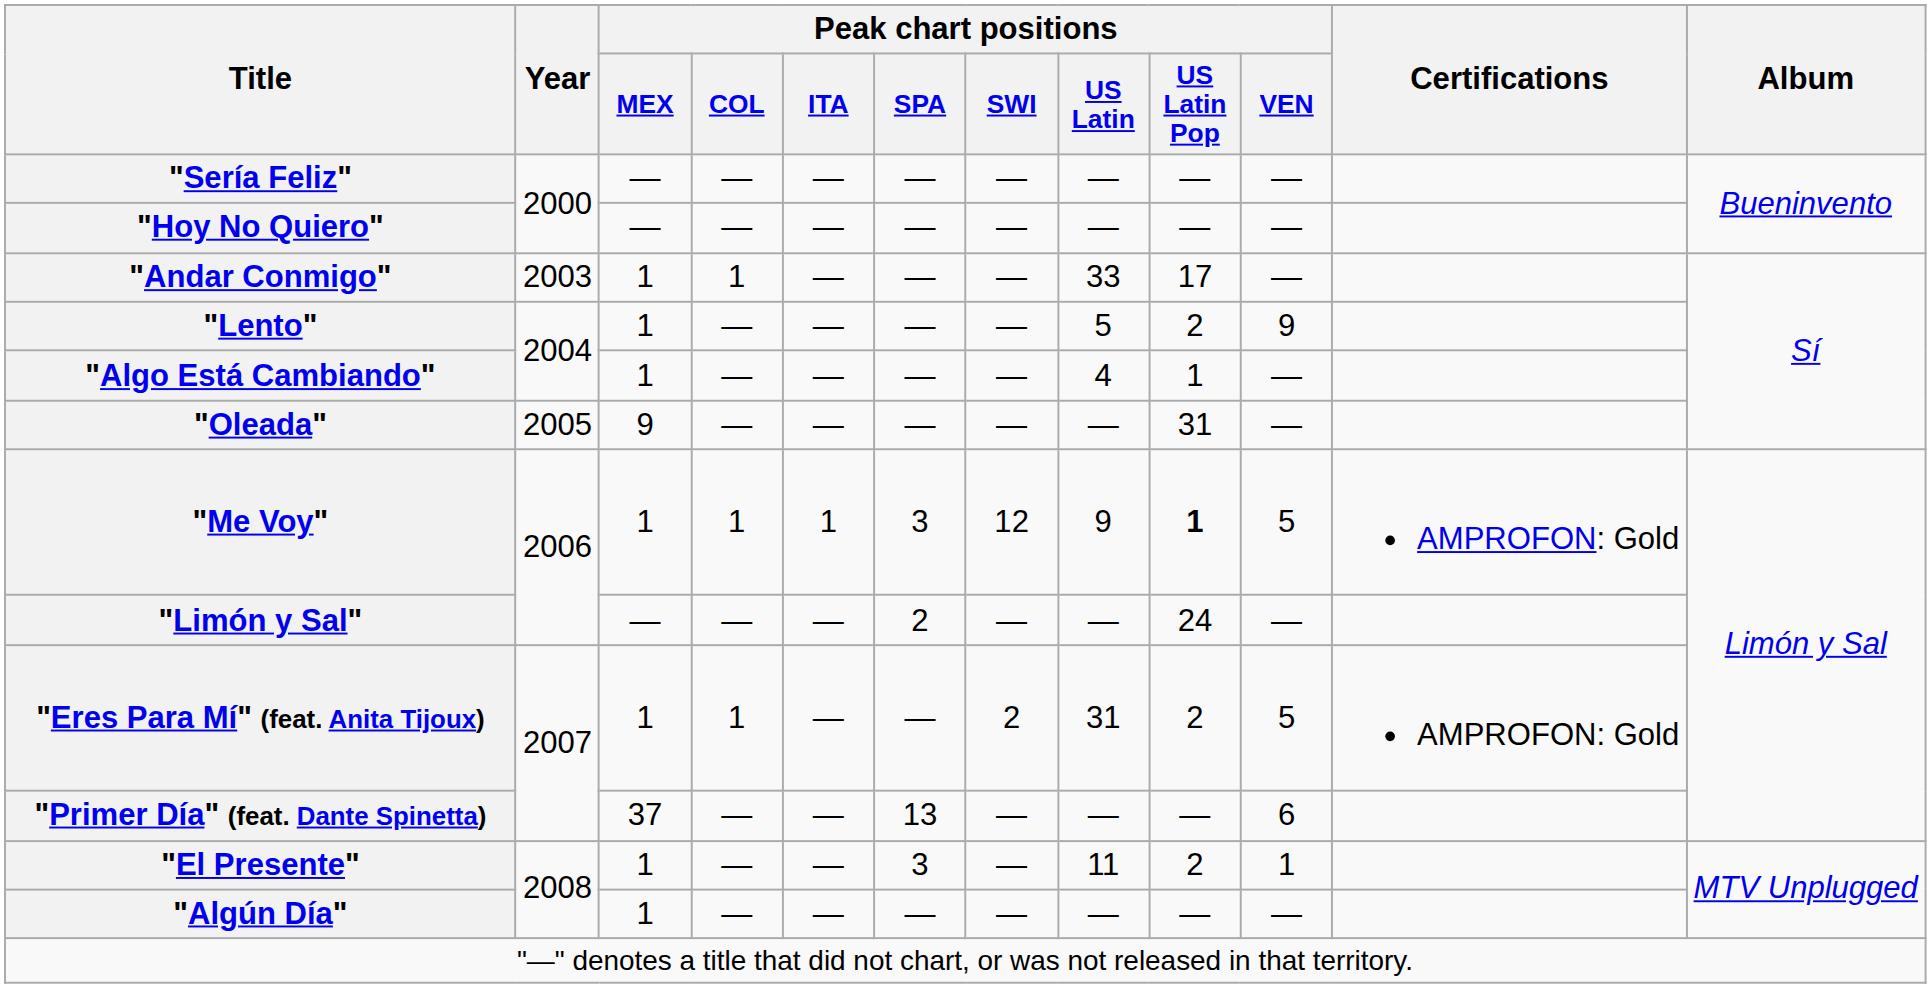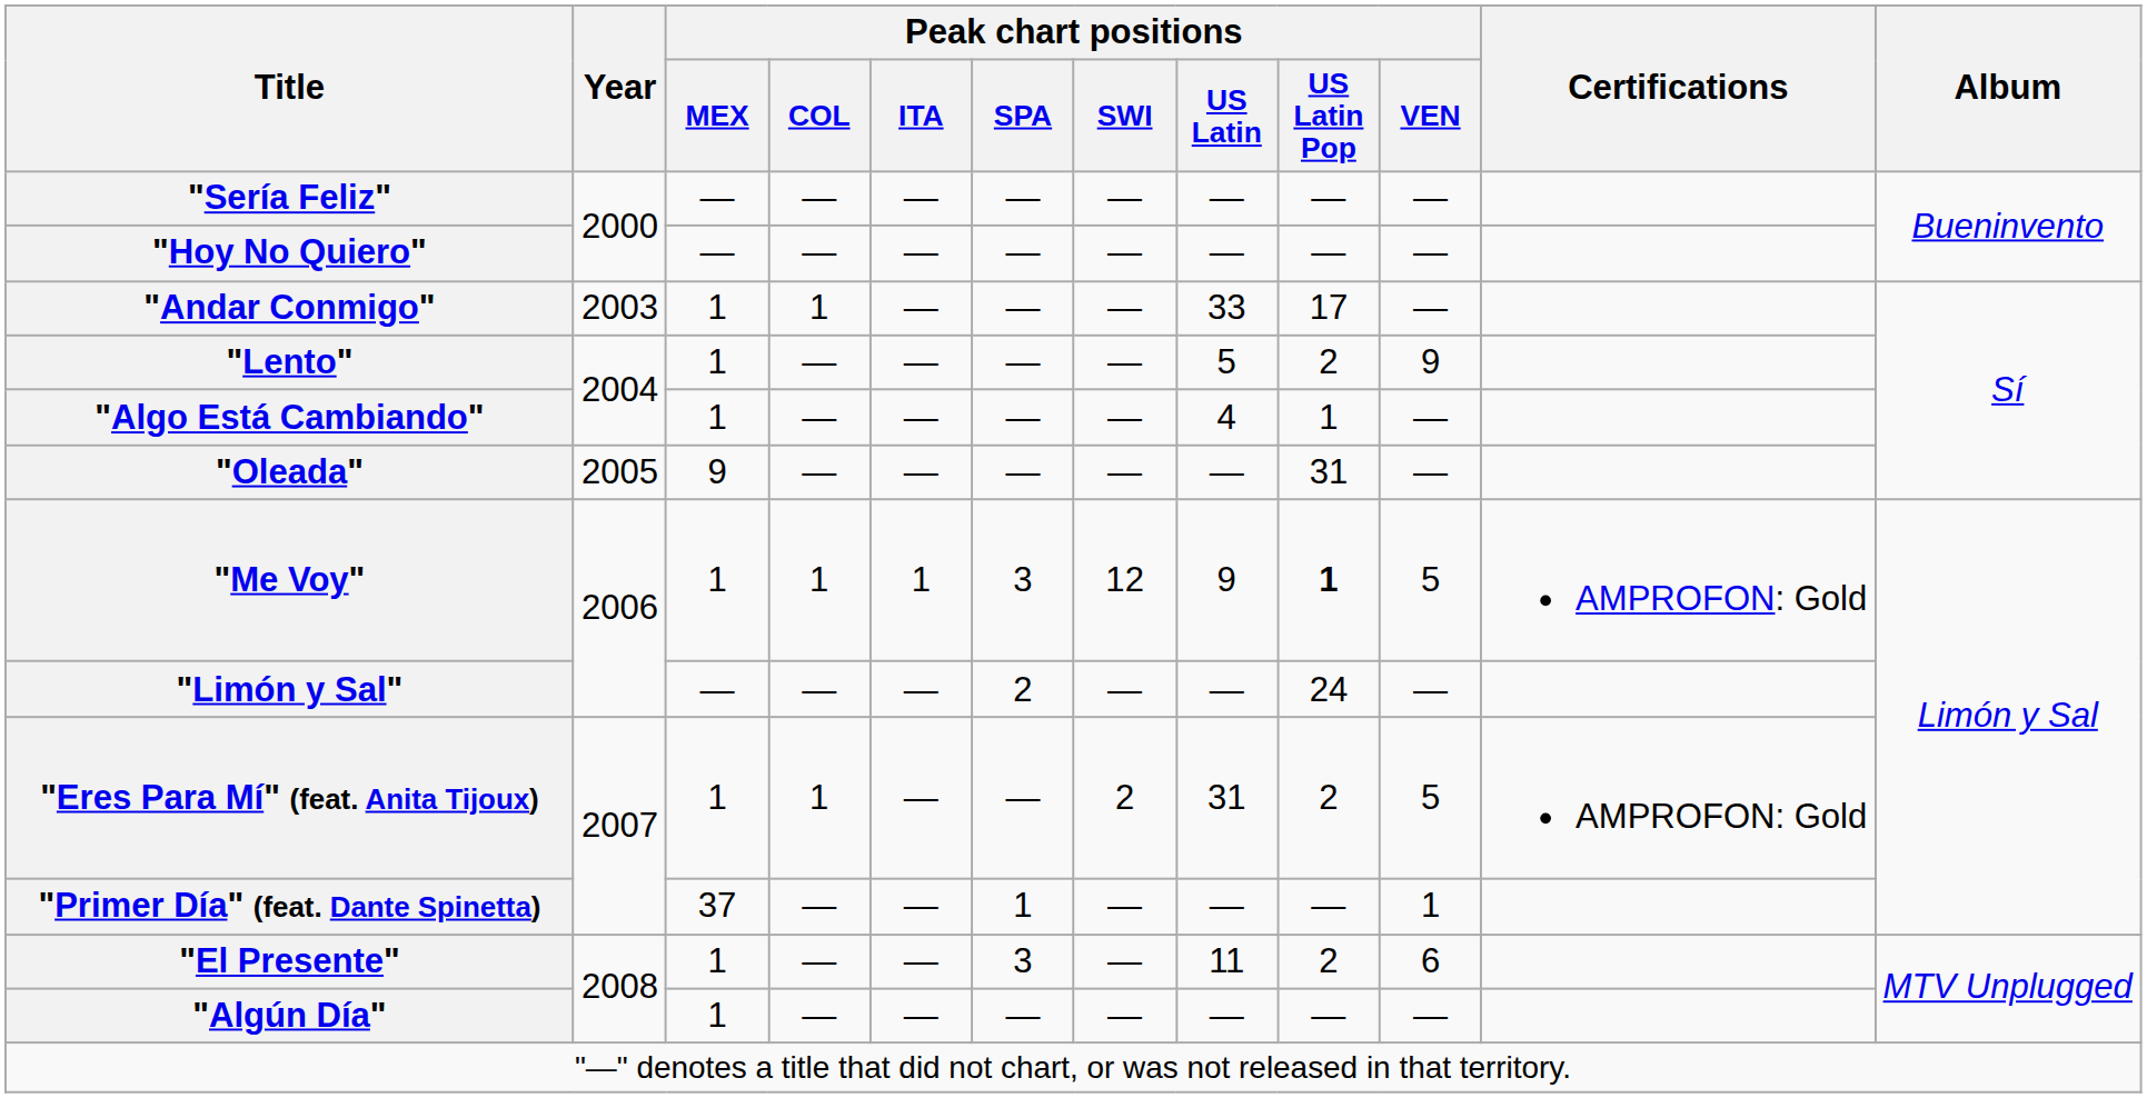 <table class="wikitable plainrowheaders" style="text-align:center">
 <tr>
 <th scope="col" rowspan="2" style="width:16em;">Title</th>
 <th rowspan=2>Year</th>
 <th colspan=8>Peak chart positions</th>
 <th rowspan="2">Certifications</th>
 <th rowspan="2">Album</th>
 </tr>
 <tr style=font-size:>
 <th scope="col" style="width:3em;font-size:85%;"><a href='#'>MEX</a><br></th>
 <th scope="col" style="width:3em;font-size:85%;"><a href='#'>COL</a><br></th>
 <th scope="col" style="width:3em;font-size:85%;"><a href='#'>ITA</a><br></th>
 <th scope="col" style="width:3em;font-size:85%;"><a href='#'>SPA</a><br></th>
 <th scope="col" style="width:3em;font-size:85%;"><a href='#'>SWI</a><br></th>
 <th scope="col" style="width:3em;font-size:85%;"><a href='#'>US<br>Latin</a><br></th>
 <th scope="col" style="width:3em;font-size:85%;"><a href='#'>US<br>Latin<br>Pop</a><br></th>
 <th scope="col" style="width:3em;font-size:85%;"><a href='#'>VEN</a><br></th>
 </tr>
 <tr>
 <th scope="row">"<a href='#'>Sería Feliz</a>"</th>
 <td rowspan="2">2000</td>
 <td>—</td>
 <td>—</td>
 <td>—</td>
 <td>—</td>
 <td>—</td>
 <td>—</td>
 <td>—</td>
 <td>—</td>
 <td></td>
 <td rowspan="2"><em><a href='#'>Bueninvento</a></em></td>
 </tr>
 <tr>
 <th scope="row">"<a href='#'>Hoy No Quiero</a>"</th>
 <td>—</td>
 <td>—</td>
 <td>—</td>
 <td>—</td>
 <td>—</td>
 <td>—</td>
 <td>—</td>
 <td>—</td>
 <td></td>
 </tr>
 <tr>
 <th scope="row">"<a href='#'>Andar Conmigo</a>"</th>
 <td>2003</td>
 <td>1</td>
 <td>1</td>
 <td>—</td>
 <td>—</td>
 <td>—</td>
 <td>33</td>
 <td>17</td>
 <td>—</td>
 <td></td>
 <td rowspan="4"><em><a href='#'>Sí</a></em></td>
 </tr>
 <tr>
 <th scope="row">"<a href='#'>Lento</a>"</th>
 <td rowspan="2">2004</td>
 <td>1</td>
 <td>—</td>
 <td>—</td>
 <td>—</td>
 <td>—</td>
 <td>5</td>
 <td>2</td>
 <td>9</td>
 <td></td>
 </tr>
 <tr>
 <th scope="row">"<a href='#'>Algo Está Cambiando</a>"</th>
 <td>1</td>
 <td>—</td>
 <td>—</td>
 <td>—</td>
 <td>—</td>
 <td>4</td>
 <td>1</td>
 <td>—</td>
 </tr>
 <tr>
 <th scope="row">"<a href='#'>Oleada</a>"</th>
 <td>2005</td>
 <td>9</td>
 <td>—</td>
 <td>—</td>
 <td>—</td>
 <td>—</td>
 <td>—</td>
 <td>31</td>
 <td>—</td>
 <td></td>
 </tr>
 <tr>
 <th scope="row">"<a href='#'>Me Voy</a>"</th>
 <td rowspan="2">2006</td>
 <td>1</td>
 <td>1</td>
 <td>1</td>
 <td>3</td>
 <td>12</td>
 <td>9</td>
 <td><strong>1</strong></td>
 <td>5</td>
 <td><br><ul><li><a href='#'>AMPROFON</a>: Gold</li></ul></td>
 <td rowspan="4"><em><a href='#'>Limón y Sal</a></em></td>
 </tr>
 <tr>
 <th scope="row">"<a href='#'>Limón y Sal</a>"</th>
 <td>—</td>
 <td>—</td>
 <td>—</td>
 <td>2</td>
 <td>—</td>
 <td>—</td>
 <td>24</td>
 <td>—</td>
 <td></td>
 </tr>
 <tr>
 <th scope="row">"<a href='#'>Eres Para Mí</a>" <small>(feat. <a href='#'>Anita Tijoux</a>)</small></th>
 <td rowspan="2">2007</td>
 <td>1</td>
 <td>1</td>
 <td>—</td>
 <td>—</td>
 <td>2</td>
 <td>31</td>
 <td>2</td>
 <td>5</td>
 <td><br><ul><li>AMPROFON: Gold</li></ul></td>
 </tr>
 <tr>
 <th scope="row">"<a href='#'>Primer Día</a>"  <small>(feat. <a href='#'>Dante Spinetta</a>)</small></th>
 <td>37</td>
 <td>—</td>
 <td>—</td>
-<td>13</td>
+<td>1</td>
 <td>—</td>
 <td>—</td>
 <td>—</td>
-<td>6</td>
+<td>1</td>
 <td></td>
 </tr>
 <tr>
 <th scope="row">"<a href='#'>El Presente</a>"</th>
 <td rowspan="2">2008</td>
 <td>1</td>
 <td>—</td>
 <td>—</td>
 <td>3</td>
 <td>—</td>
 <td>11</td>
 <td>2</td>
-<td>1</td>
+<td>6</td>
 <td></td>
 <td rowspan="2"><em><a href='#'>MTV Unplugged</a></em></td>
 </tr>
 <tr>
 <th scope="row">"<a href='#'>Algún Día</a>"</th>
 <td>1</td>
 <td>—</td>
 <td>—</td>
 <td>—</td>
 <td>—</td>
 <td>—</td>
 <td>—</td>
 <td>—</td>
 <td></td>
 </tr>
 <tr>
 <td colspan="14" style="font-size:90%">"—" denotes a title that did not chart, or was not released in that territory.</td>
 </tr>
 </table>
